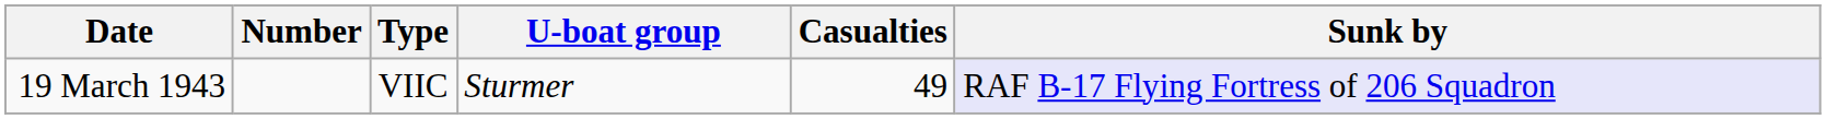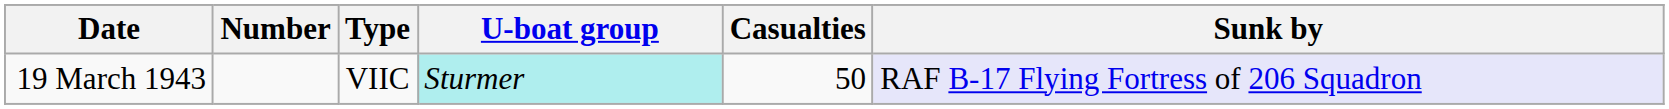 <table class="wikitable">
 <tr>
 <th scope="col" width="100px">Date</th>
 <th scope="col" width="25px">Number</th>
 <th scope="col" width="25px">Type</th>
 <th scope="col" width="150px"><a href='#'>U-boat group</a></th>
 <th scope="col" width="20px">Casualties</th>
 <th scope="col" width="400px">Sunk by</th>
 </tr>
 <tr>
 <td align="right">19 March 1943</td>
 <td align="center"></td>
 <td align="center">VIIC</td>
-<td align="left"><em>Sturmer</em></td>
-<td align="right">49</td>
+<td align="left" style="background: paleturquoise;"><em>Sturmer</em></td>
+<td align="right">50</td>
 <td align="left" style="background: lavender;">RAF <a href='#'>B-17 Flying Fortress</a> of <a href='#'>206 Squadron</a></td>
 </tr>
 </table>
